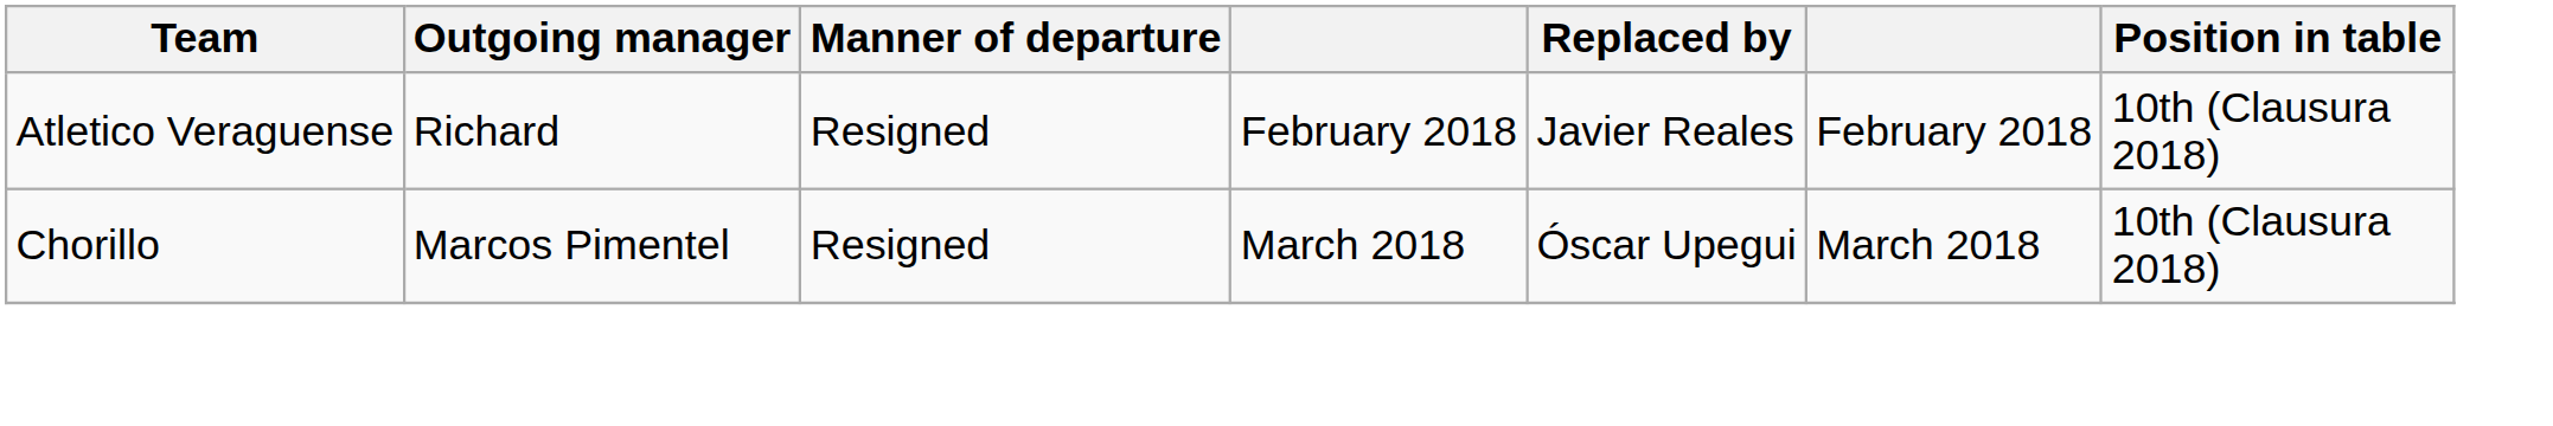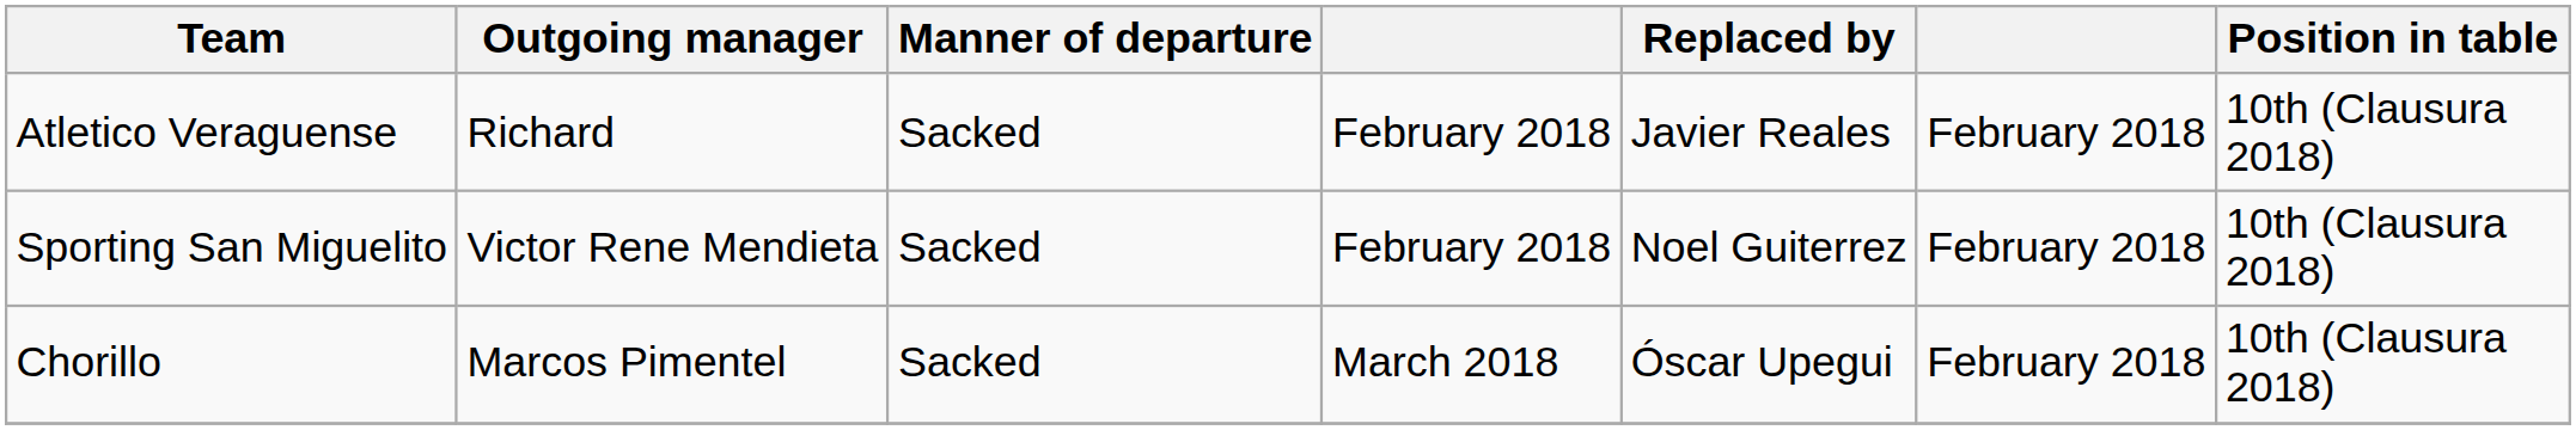 <table class="wikitable">
 <tr>
 <th>Team</th>
 <th>Outgoing manager</th>
 <th>Manner of departure</th>
 <th></th>
 <th>Replaced by</th>
 <th></th>
 <th width=125px>Position in table</th>
 </tr>
 <tr>
 <td>Atletico Veraguense</td>
 <td> Richard</td>
-<td>Resigned</td>
+<td>Sacked</td>
 <td>February 2018</td>
 <td> Javier Reales</td>
 <td>February 2018</td>
 <td>10th (Clausura 2018)</td>
 </tr>
 <tr>
+<td>Sporting San Miguelito</td>
+<td> Victor Rene Mendieta</td>
+<td>Sacked</td>
+<td>February 2018</td>
+<td> Noel Guiterrez</td>
+<td>February 2018</td>
+<td>10th (Clausura 2018)</td>
+</tr>
+<tr>
 <td>Chorillo</td>
 <td> Marcos Pimentel</td>
-<td>Resigned</td>
+<td>Sacked</td>
 <td>March 2018</td>
 <td> Óscar Upegui</td>
-<td>March 2018</td>
+<td>February 2018</td>
 <td>10th (Clausura 2018)</td>
 </tr>
 <tr>
 </tr>
 </table>
